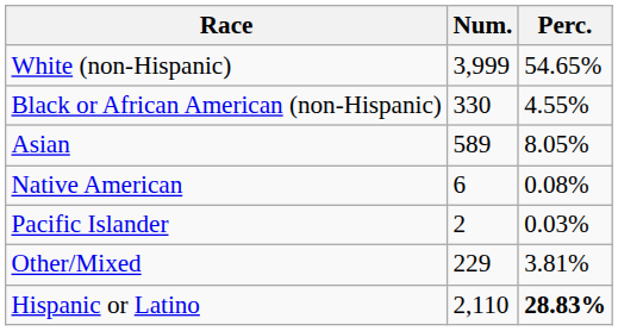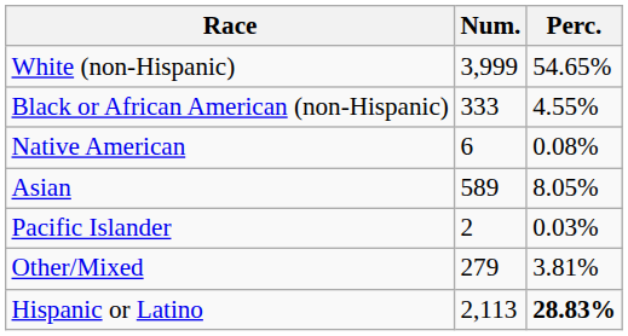 <table class="wikitable">
 <tr>
 <th>Race</th>
 <th>Num.</th>
 <th>Perc.</th>
 </tr>
 <tr>
 <td><a href='#'>White</a> (non-Hispanic)</td>
 <td>3,999</td>
 <td>54.65%</td>
 </tr>
 <tr>
 <td><a href='#'>Black or African American</a> (non-Hispanic)</td>
-<td>330</td>
+<td>333</td>
 <td>4.55%</td>
+</tr>
+<tr>
+<td><a href='#'>Native American</a></td>
+<td>6</td>
+<td>0.08%</td>
 </tr>
 <tr>
 <td><a href='#'>Asian</a></td>
 <td>589</td>
 <td>8.05%</td>
-</tr>
-<tr>
-<td><a href='#'>Native American</a></td>
-<td>6</td>
-<td>0.08%</td>
 </tr>
 <tr>
 <td><a href='#'>Pacific Islander</a></td>
 <td>2</td>
 <td>0.03%</td>
 </tr>
 <tr>
 <td><a href='#'>Other/Mixed</a></td>
-<td>229</td>
+<td>279</td>
 <td>3.81%</td>
 </tr>
 <tr>
 <td><a href='#'>Hispanic</a> or <a href='#'>Latino</a></td>
-<td>2,110</td>
+<td>2,113</td>
 <td><strong>28.83%</strong></td>
 </tr>
 </table>
